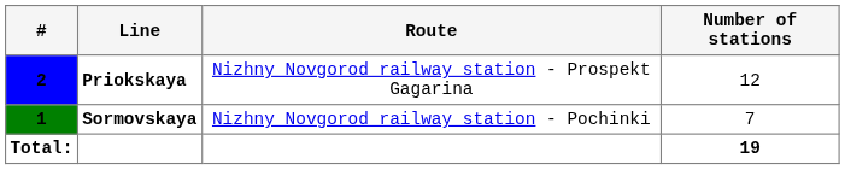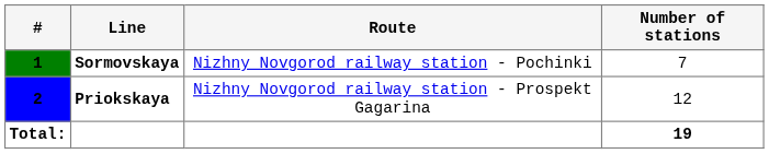 <table border="1" cellpadding="3" style="margin: 0px auto 10px; border-collapse: collapse; text-align: center;">
 <tr>
 <th style="background: whitesmoke;">#</th>
 <th style="background: whitesmoke;">Line</th>
 <th style="background: whitesmoke;">Route</th>
 <th style="background: whitesmoke;">Number of stations</th>
 </tr>
 <tr>
+<td style="background:green;"><span><strong>1</strong></span></td>
+<td style="text-align: left;"><strong>Sormovskaya</strong></td>
+<td><a href='#'>Nizhny Novgorod railway station</a> - Pochinki</td>
+<td>7</td>
+</tr>
+<tr>
 <td style="background:blue;"><span><strong>2</strong></span></td>
 <td style="text-align: left;"><strong>Priokskaya</strong></td>
 <td><a href='#'>Nizhny Novgorod railway station</a> - Prospekt Gagarina</td>
 <td>12</td>
-</tr>
-<tr>
-<td style="background:green;"><span><strong>1</strong></span></td>
-<td style="text-align: left;"><strong>Sormovskaya</strong></td>
-<td><a href='#'>Nizhny Novgorod railway station</a> - Pochinki</td>
-<td>7</td>
 </tr>
 <tr>
 <td style="text-align: left;"><strong>Total:</strong></td>
 <td></td>
 <td></td>
 <td><strong>19</strong></td>
 </tr>
 </table>
